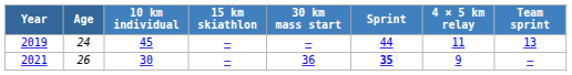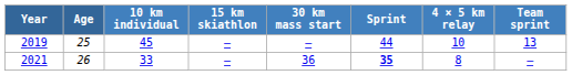 <table class="wikitable" style="font-size:95%; text-align:center; border:grey solid 1px; border-collapse:collapse; background:#ffffff;">
 <tr>
 <th style="background-color:#369; color:white; width:60px;"> Year </th>
 <th style="background-color:#369; color:white; width:40px;"> Age </th>
 <th style="background-color:#4180be; color:white; width:75px;"> 10 km <br> individual </th>
 <th style="background-color:#4180be; color:white; width:75px;"> 15 km <br> skiathlon </th>
 <th style="background-color:#4180be; color:white; width:75px;"> 30 km <br> mass start </th>
 <th style="background-color:#4180be; color:white; width:75px;"> Sprint </th>
 <th style="background-color:#4180be; color:white; width:75px;"> 4 × 5 km <br> relay </th>
 <th style="background-color:#4180be; color:white; width:75px;"> Team <br> sprint </th>
 </tr>
 <tr>
 <td><a href='#'>2019</a></td>
-<td><em>24</em></td>
+<td><em>25</em></td>
 <td><a href='#'>45</a></td>
 <td><a href='#'>—</a></td>
 <td><a href='#'>—</a></td>
 <td><a href='#'>44</a></td>
-<td><a href='#'>11</a></td>
+<td><a href='#'>10</a></td>
 <td><a href='#'>13</a></td>
 </tr>
 <tr>
 <td><a href='#'>2021</a></td>
 <td><em>26</em></td>
-<td><a href='#'>30</a></td>
+<td><a href='#'>33</a></td>
 <td><a href='#'>—</a></td>
 <td><a href='#'>36</a></td>
 <td><strong><a href='#'>35</a></strong></td>
-<td><a href='#'>9</a></td>
+<td><a href='#'>8</a></td>
 <td><a href='#'>—</a></td>
 </tr>
 </table>
